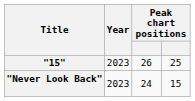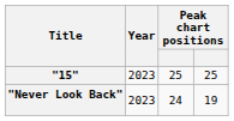 <table class="wikitable plainrowheaders" style="text-align:center">
 <tr>
 <th scope="col" rowspan="2">Title</th>
 <th scope="col" rowspan="2">Year</th>
 <th scope="col" colspan="2">Peak chart positions</th>
 </tr>
 <tr>
 <th scope="col" style="width:3em; font-size:90%"><a href='#'></a><br></th>
 <th scope="col" style="width:3em; font-size:90%"><a href='#'></a><br></th>
 </tr>
 <tr>
 <th scope="row">"15"<br></th>
 <td>2023</td>
-<td>26</td>
+<td>25</td>
 <td>25</td>
 </tr>
 <tr>
 <th scope="row">"Never Look Back"<br><br></th>
 <td>2023</td>
 <td>24</td>
-<td>15</td>
+<td>19</td>
 </tr>
 </table>
